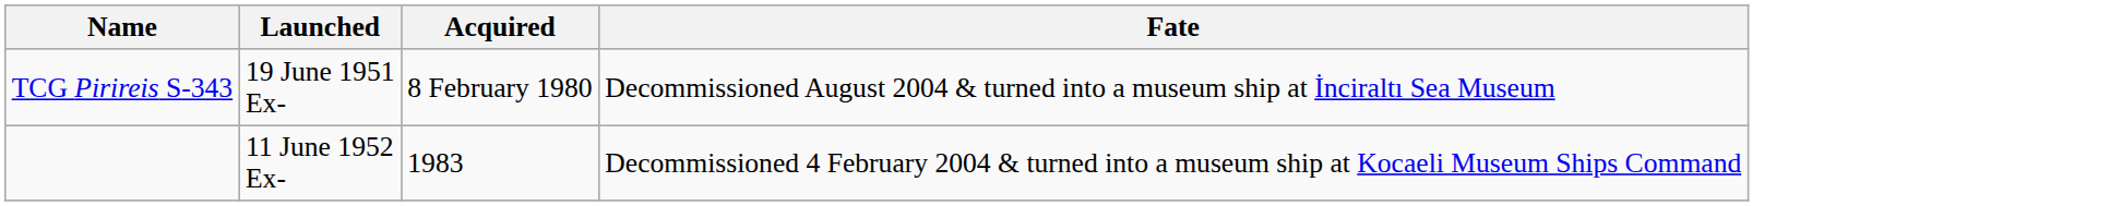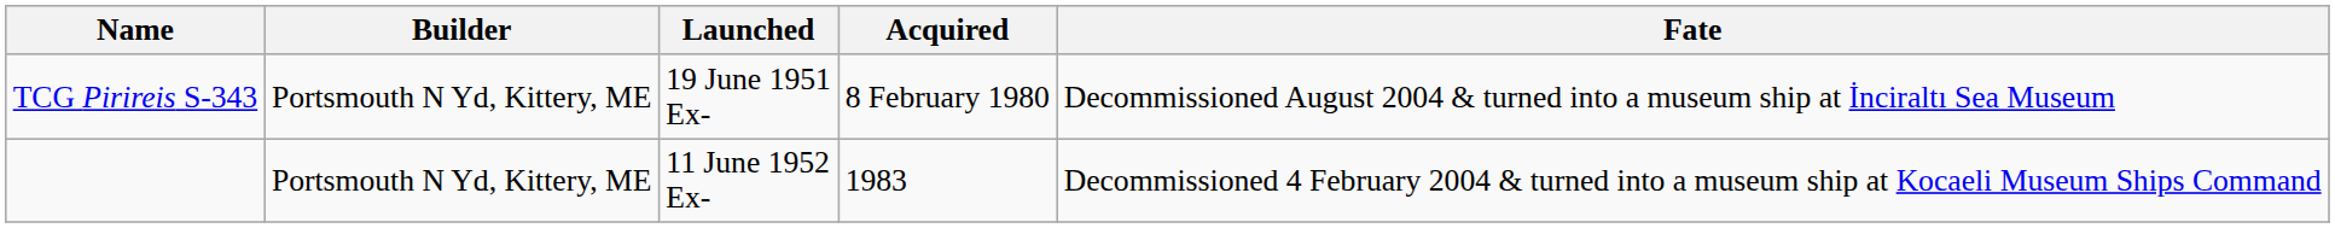 <table class="wikitable">
 <tr>
 <th>Name</th>
+<th>Builder</th>
 <th>Launched</th>
 <th>Acquired</th>
 <th>Fate</th>
 </tr>
 <tr>
 <td><a href='#'>TCG <em>Pirireis</em> S-343</a></td>
+<td> Portsmouth N Yd, Kittery, ME</td>
 <td>19 June 1951<br>Ex-</td>
 <td>8 February 1980</td>
 <td>Decommissioned August 2004 & turned into a museum ship at <a href='#'>İnciraltı Sea Museum</a></td>
 </tr>
 <tr>
 <td></td>
+<td> Portsmouth N Yd, Kittery, ME</td>
 <td>11 June 1952<br>Ex-</td>
 <td>1983</td>
 <td>Decommissioned 4 February 2004 & turned into a museum ship at <a href='#'>Kocaeli Museum Ships Command</a></td>
 </tr>
 </table>
